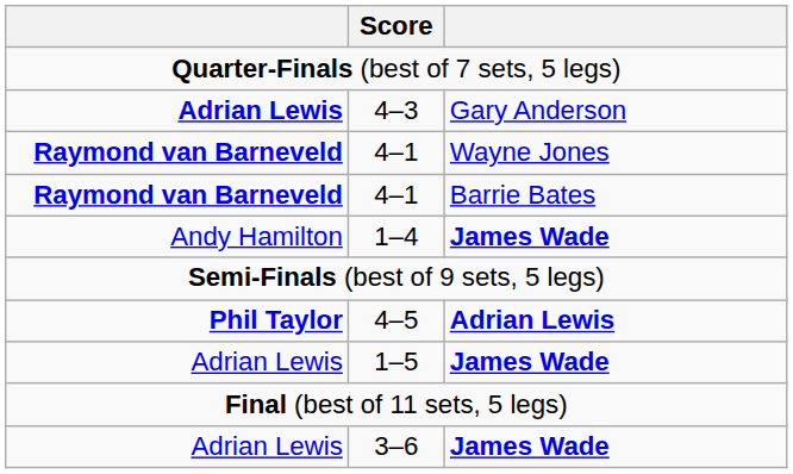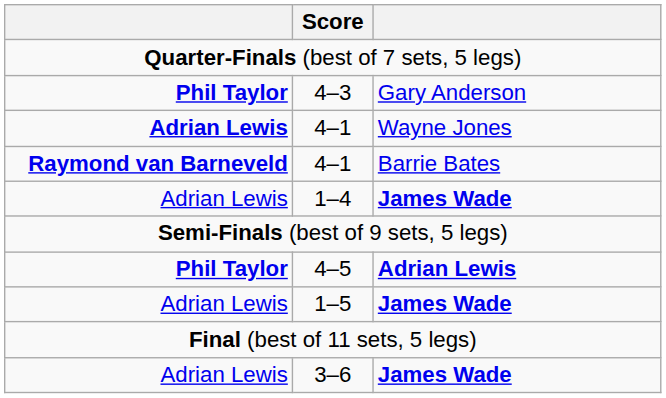 <table class=wikitable style="text-align:center">
 <tr>
 <th width=200></th>
 <th width=50>Score</th>
 <th width=200></th>
 </tr>
 <tr align=center>
 <td colspan="3"><strong>Quarter-Finals</strong> (best of 7 sets, 5 legs)</td>
 </tr>
 <tr align=left>
-<td align=right><strong><a href='#'>Adrian Lewis</a></strong> </td>
+<td align=right><strong><a href='#'>Phil Taylor</a></strong> </td>
 <td align=center>4–3</td>
 <td> <a href='#'>Gary Anderson</a></td>
 </tr>
 <tr align=left>
-<td align=right><strong><a href='#'>Raymond van Barneveld</a></strong> </td>
+<td align=right><strong><a href='#'>Adrian Lewis</a></strong> </td>
 <td align=center>4–1</td>
 <td> <a href='#'>Wayne Jones</a></td>
 </tr>
 <tr align=left>
 <td align=right><strong><a href='#'>Raymond van Barneveld</a></strong> </td>
 <td align=center>4–1</td>
 <td> <a href='#'>Barrie Bates</a></td>
 </tr>
 <tr align=left>
-<td align=right><a href='#'>Andy Hamilton</a> </td>
+<td align=right><a href='#'>Adrian Lewis</a> </td>
 <td align=center>1–4</td>
 <td> <strong><a href='#'>James Wade</a></strong></td>
 </tr>
 <tr align=center>
 <td colspan="3"><strong>Semi-Finals</strong> (best of 9 sets, 5 legs)</td>
 </tr>
 <tr align=left>
 <td align=right><strong><a href='#'>Phil Taylor</a> </strong></td>
 <td align=center>4–5</td>
 <td> <strong><a href='#'>Adrian Lewis</a></strong></td>
 </tr>
 <tr align=left>
 <td align=right><a href='#'>Adrian Lewis</a> </td>
 <td align=center>1–5</td>
 <td> <strong><a href='#'>James Wade</a></strong></td>
 </tr>
 <tr align=center>
 <td colspan="3"><strong>Final</strong> (best of 11 sets, 5 legs)</td>
 </tr>
 <tr align=left>
 <td align=right><a href='#'>Adrian Lewis</a> </td>
 <td align=center>3–6</td>
 <td> <strong><a href='#'>James Wade</a></strong></td>
 </tr>
 </table>
